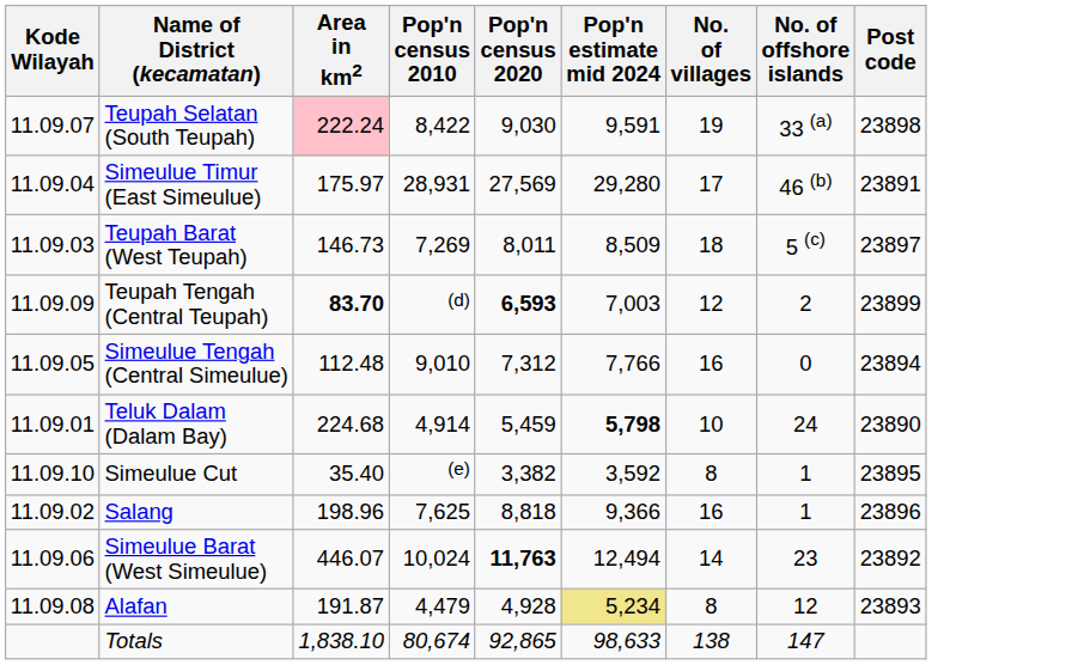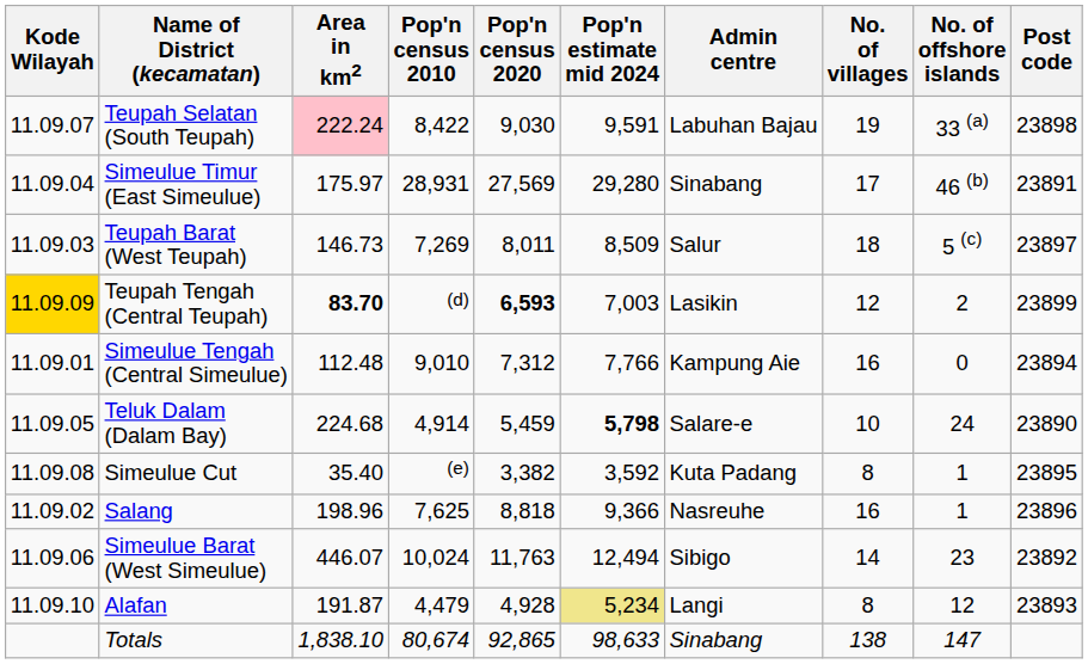 <table class="sortable wikitable">
 <tr>
 <th>Kode<br>Wilayah</th>
 <th>Name of<br>District<br>(<em>kecamatan</em>)</th>
 <th>Area <br>in <br> km<sup>2</sup></th>
 <th>Pop'n<br>census<br>2010</th>
 <th>Pop'n<br>census<br>2020</th>
 <th>Pop'n<br>estimate<br>mid 2024</th>
+<th>Admin <br> centre</th>
 <th>No.<br>of<br>villages</th>
 <th>No. of<br>offshore<br>islands</th>
 <th>Post<br>code</th>
 </tr>
 <tr>
 <td>11.09.07</td>
 <td><a href='#'>Teupah Selatan</a><br>(South Teupah)</td>
 <td align="right" style="background: pink;">222.24</td>
 <td align="right">8,422</td>
 <td align="right">9,030</td>
 <td align="right">9,591</td>
+<td>Labuhan Bajau</td>
 <td align="center">19</td>
 <td align="center">33 <sup>(a)</sup></td>
 <td>23898</td>
 </tr>
 <tr>
 <td>11.09.04</td>
 <td><a href='#'>Simeulue Timur</a><br>(East Simeulue)</td>
 <td align="right">175.97</td>
 <td align="right">28,931</td>
 <td align="right">27,569</td>
 <td align="right">29,280</td>
+<td>Sinabang</td>
 <td align="center">17</td>
 <td align="center">46 <sup>(b)</sup></td>
 <td>23891</td>
 </tr>
 <tr>
 <td>11.09.03</td>
 <td><a href='#'>Teupah Barat</a><br>(West Teupah)</td>
 <td align="right">146.73</td>
 <td align="right">7,269</td>
 <td align="right">8,011</td>
 <td align="right">8,509</td>
+<td>Salur</td>
 <td align="center">18</td>
 <td align="center">5 <sup>(c)</sup></td>
 <td>23897</td>
 </tr>
 <tr>
-<td>11.09.09</td>
+<td style="background: gold;">11.09.09</td>
 <td>Teupah Tengah <br>(Central Teupah)</td>
 <td align="right"><strong>83.70</strong></td>
 <td align="right"><sup>(d)</sup></td>
 <td align="right"><strong>6,593</strong></td>
 <td align="right">7,003</td>
+<td>Lasikin</td>
 <td align="center">12</td>
 <td align="center">2</td>
 <td>23899</td>
 </tr>
 <tr>
-<td>11.09.05</td>
+<td>11.09.01</td>
 <td><a href='#'>Simeulue Tengah</a><br>(Central Simeulue)</td>
 <td align="right">112.48</td>
 <td align="right">9,010</td>
 <td align="right">7,312</td>
 <td align="right">7,766</td>
+<td>Kampung Aie</td>
 <td align="center">16</td>
 <td align="center">0</td>
 <td>23894</td>
 </tr>
 <tr>
-<td>11.09.01</td>
+<td>11.09.05</td>
 <td><a href='#'>Teluk Dalam</a><br>(Dalam Bay)</td>
 <td align="right">224.68</td>
 <td align="right">4,914</td>
 <td align="right">5,459</td>
 <td align="right"><strong>5,798</strong></td>
+<td>Salare-e</td>
 <td align="center">10</td>
 <td align="center">24</td>
 <td>23890</td>
 </tr>
 <tr>
-<td>11.09.10</td>
+<td>11.09.08</td>
 <td>Simeulue Cut </td>
 <td align="right">35.40</td>
 <td align="right"><sup>(e)</sup></td>
 <td align="right">3,382</td>
 <td align="right">3,592</td>
+<td>Kuta Padang</td>
 <td align="center">8</td>
 <td align="center">1</td>
 <td>23895</td>
 </tr>
 <tr>
 <td>11.09.02</td>
 <td><a href='#'>Salang</a></td>
 <td align="right">198.96</td>
 <td align="right">7,625</td>
 <td align="right">8,818</td>
 <td align="right">9,366</td>
+<td>Nasreuhe</td>
 <td align="center">16</td>
 <td align="center">1</td>
 <td>23896</td>
 </tr>
 <tr>
 <td>11.09.06</td>
 <td><a href='#'>Simeulue Barat</a><br>(West Simeulue)</td>
 <td align="right">446.07</td>
 <td align="right">10,024</td>
-<td align="right"><strong>11,763</strong></td>
+<td align="right">11,763</td>
 <td align="right">12,494</td>
+<td>Sibigo</td>
 <td align="center">14</td>
 <td align="center">23</td>
 <td>23892</td>
 </tr>
 <tr>
-<td>11.09.08</td>
+<td>11.09.10</td>
 <td><a href='#'>Alafan</a></td>
 <td align="right">191.87</td>
 <td align="right">4,479</td>
 <td align="right">4,928</td>
 <td align="right" style="background: khaki;">5,234</td>
+<td>Langi</td>
 <td align="center">8</td>
 <td align="center">12</td>
 <td>23893</td>
 </tr>
 <tr>
 <td></td>
 <td><em>Totals</em></td>
 <td align="right"><em>1,838.10</em></td>
 <td align="right"><em>80,674</em></td>
 <td align="right"><em>92,865</em></td>
 <td align="right"><em>98,633</em></td>
+<td><em>Sinabang</em></td>
 <td align="center"><em>138</em></td>
 <td align="center"><em>147</em></td>
 <td></td>
 </tr>
 </table>
